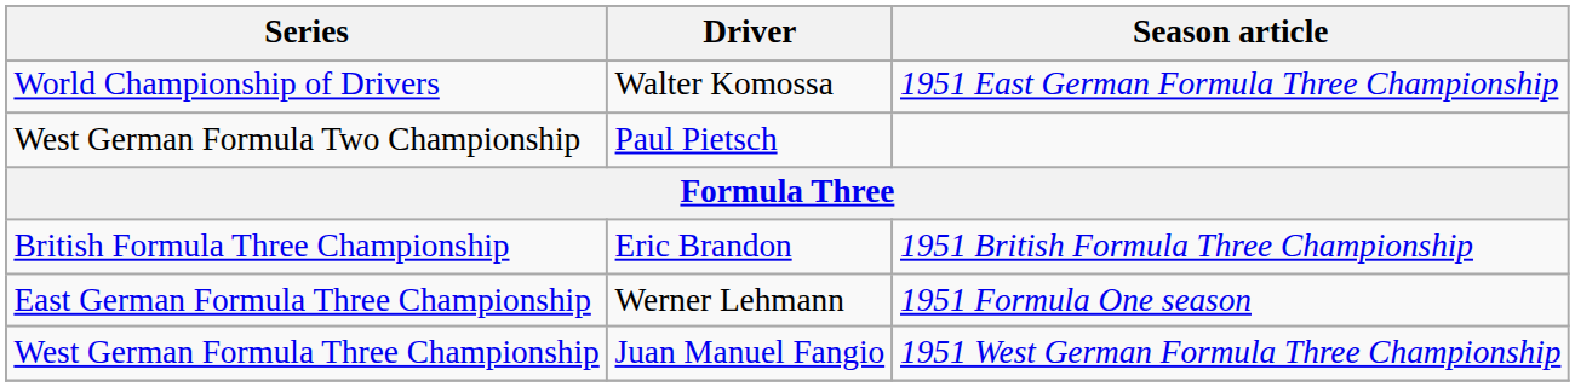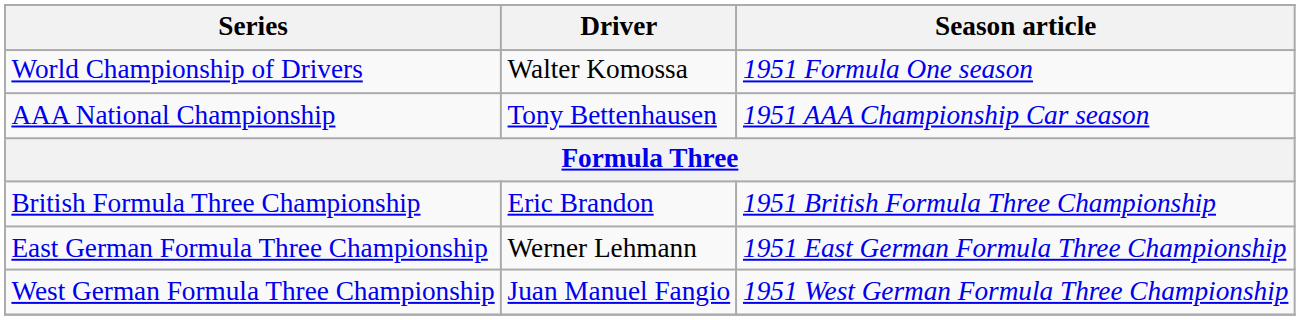 <table class="wikitable" style="font-size: 87%;">
 <tr>
 <th>Series</th>
 <th>Driver</th>
 <th>Season article</th>
 </tr>
 <tr>
 <td><a href='#'>World Championship of Drivers</a></td>
 <td> Walter Komossa</td>
-<td><em><a href='#'>1951 East German Formula Three Championship</a></em></td>
+<td><em><a href='#'>1951 Formula One season</a></em></td>
 </tr>
 <tr>
-<td>West German Formula Two Championship</td>
-<td> <a href='#'>Paul Pietsch</a></td>
-<td></td>
+<td><a href='#'>AAA National Championship</a></td>
+<td> <a href='#'>Tony Bettenhausen</a></td>
+<td><em><a href='#'>1951 AAA Championship Car season</a></em></td>
 </tr>
 <tr>
 <th colspan=3><a href='#'>Formula Three</a></th>
 </tr>
 <tr>
 <td><a href='#'>British Formula Three Championship</a></td>
 <td> <a href='#'>Eric Brandon</a></td>
 <td><em><a href='#'>1951 British Formula Three Championship</a></em></td>
 </tr>
 <tr>
 <td><a href='#'>East German Formula Three Championship</a></td>
 <td> Werner Lehmann</td>
-<td><em><a href='#'>1951 Formula One season</a></em></td>
+<td><em><a href='#'>1951 East German Formula Three Championship</a></em></td>
 </tr>
 <tr>
 <td><a href='#'>West German Formula Three Championship</a></td>
 <td> <a href='#'>Juan Manuel Fangio</a></td>
 <td><em><a href='#'>1951 West German Formula Three Championship</a></em></td>
 </tr>
 <tr>
 </tr>
 </table>
